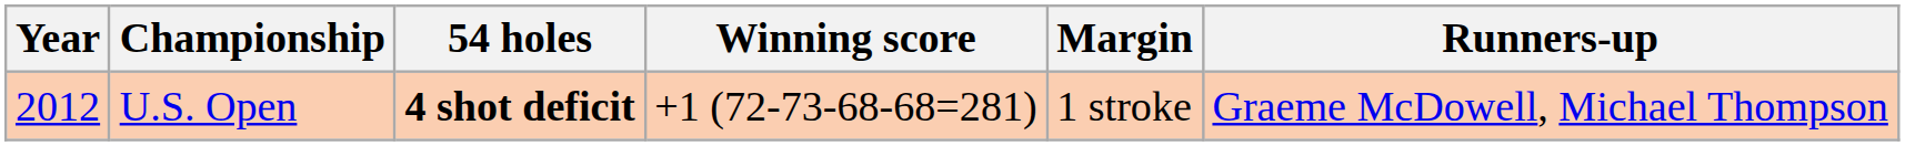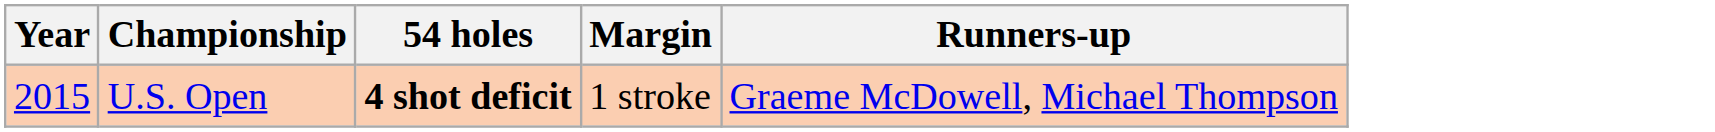 <table class="wikitable">
 <tr>
 <th>Year</th>
 <th>Championship</th>
 <th>54 holes</th>
-<th>Winning score</th>
 <th>Margin</th>
 <th>Runners-up</th>
 </tr>
 <tr style="background:#FBCEB1;">
-<td><a href='#'>2012</a></td>
+<td><a href='#'>2015</a></td>
 <td><a href='#'>U.S. Open</a></td>
 <td><strong>4 shot deficit</strong></td>
-<td>+1 (72-73-68-68=281)</td>
 <td>1 stroke</td>
 <td> <a href='#'>Graeme McDowell</a>,  <a href='#'>Michael Thompson</a></td>
 </tr>
 </table>
